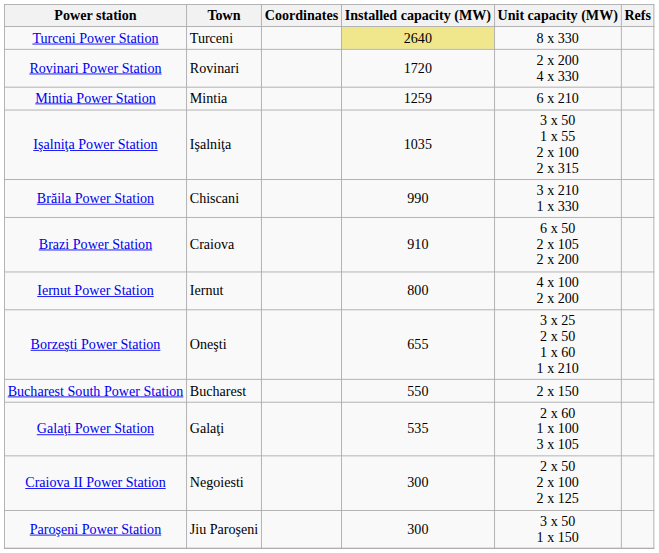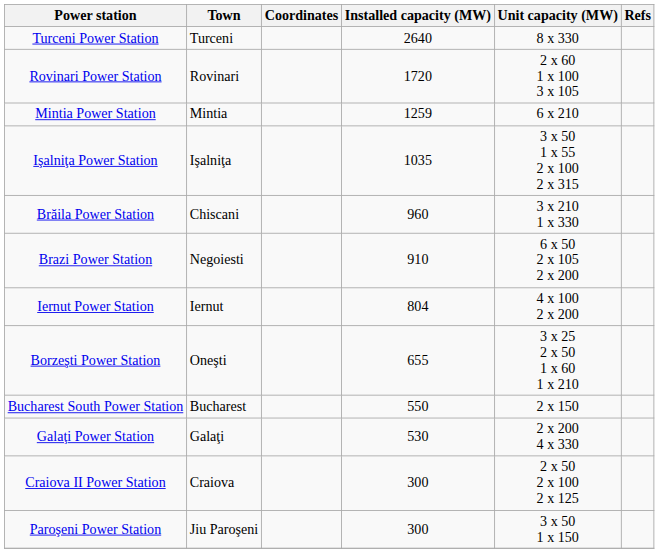 <table class="wikitable sortable">
 <tr>
 <th>Power station</th>
 <th>Town</th>
 <th>Coordinates</th>
 <th>Installed capacity (MW)</th>
 <th>Unit capacity (MW)</th>
 <th>Refs</th>
 </tr>
 <tr>
 <td align="center"><a href='#'>Turceni Power Station</a></td>
 <td>Turceni</td>
 <td></td>
-<td align="center" style="background: khaki;">2640</td>
+<td align="center">2640</td>
 <td align="center">8 x 330</td>
 <td></td>
 </tr>
 <tr>
 <td align="center"><a href='#'>Rovinari Power Station</a></td>
 <td>Rovinari</td>
 <td></td>
 <td align="center">1720</td>
-<td align="center">2 x 200 <br> 4 x 330</td>
+<td align="center">2 x 60<br> 1 x 100<br> 3 x 105</td>
 <td></td>
 </tr>
 <tr>
 <td align="center"><a href='#'>Mintia Power Station</a></td>
 <td>Mintia</td>
 <td></td>
 <td align="center">1259</td>
 <td align="center">6 x 210</td>
 <td></td>
 </tr>
 <tr>
 <td align="center"><a href='#'>Işalniţa Power Station</a></td>
 <td>Işalniţa</td>
 <td></td>
 <td align="center">1035</td>
 <td align="center">3 x 50<br> 1 x 55<br> 2 x 100<br> 2 x 315</td>
 <td></td>
 </tr>
 <tr>
 <td align="center"><a href='#'>Brăila Power Station</a></td>
 <td>Chiscani</td>
 <td></td>
-<td align="center">990</td>
+<td align="center">960</td>
 <td align="center">3 x 210<br> 1 x 330</td>
 <td></td>
 </tr>
 <tr>
 <td align="center"><a href='#'>Brazi Power Station</a></td>
-<td>Craiova</td>
+<td>Negoiesti</td>
 <td></td>
 <td align="center">910</td>
 <td align="center">6 x 50<br> 2 x 105<br> 2 x 200</td>
 <td></td>
 </tr>
 <tr>
 <td align="center"><a href='#'>Iernut Power Station</a></td>
 <td>Iernut</td>
 <td></td>
-<td align="center">800</td>
+<td align="center">804</td>
 <td align="center">4 x 100<br> 2 x 200</td>
 <td></td>
 </tr>
 <tr>
 <td align="center"><a href='#'>Borzeşti Power Station</a></td>
 <td>Oneşti</td>
 <td></td>
 <td align="center">655</td>
 <td align="center">3 x 25<br> 2 x 50<br> 1 x 60<br> 1 x 210</td>
 <td></td>
 </tr>
 <tr>
 <td align="center"><a href='#'>Bucharest South Power Station</a></td>
 <td>Bucharest</td>
 <td></td>
 <td align="center">550</td>
 <td align="center">2 x 150</td>
 <td></td>
 </tr>
 <tr>
 <td align="center"><a href='#'>Galaţi Power Station</a></td>
 <td>Galaţi</td>
 <td></td>
-<td align="center">535</td>
-<td align="center">2 x 60<br> 1 x 100<br> 3 x 105</td>
+<td align="center">530</td>
+<td align="center">2 x 200 <br> 4 x 330</td>
 <td></td>
 </tr>
 <tr>
 <td align="center"><a href='#'>Craiova II Power Station</a></td>
-<td>Negoiesti</td>
+<td>Craiova</td>
 <td></td>
 <td align="center">300</td>
 <td align="center">2 x 50<br> 2 x 100<br> 2 x 125</td>
 <td></td>
 </tr>
 <tr>
 <td align="center"><a href='#'>Paroşeni Power Station</a></td>
 <td>Jiu Paroşeni</td>
 <td></td>
 <td align="center">300</td>
 <td align="center">3 x 50<br> 1 x 150</td>
 <td></td>
 </tr>
 <tr>
 </tr>
 </table>
